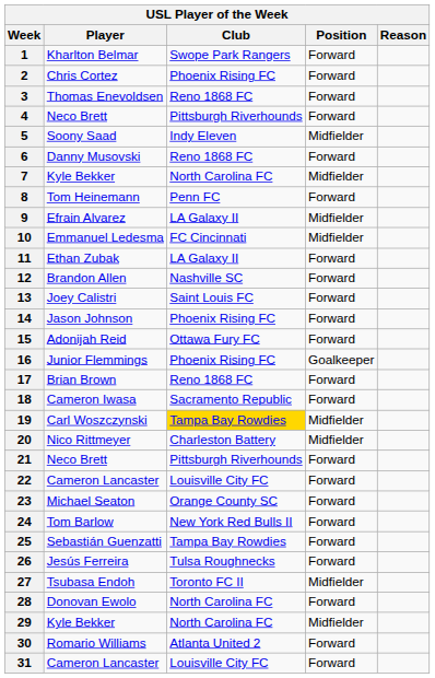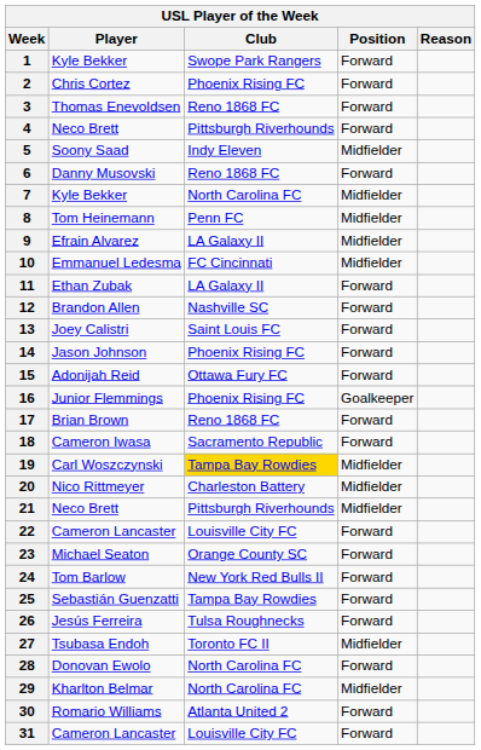 <table class="wikitable">
 <tr>
 <th colspan=5>USL Player of the Week</th>
 </tr>
 <tr>
 <th>Week</th>
 <th>Player</th>
 <th>Club</th>
 <th>Position</th>
 <th>Reason</th>
 </tr>
 <tr>
 <th>1</th>
-<td> <a href='#'>Kharlton Belmar</a></td>
+<td> <a href='#'>Kyle Bekker</a></td>
 <td><a href='#'>Swope Park Rangers</a></td>
 <td>Forward</td>
 <td></td>
 </tr>
 <tr>
 <th>2</th>
 <td> <a href='#'>Chris Cortez</a></td>
 <td><a href='#'>Phoenix Rising FC</a></td>
 <td>Forward</td>
 <td></td>
 </tr>
 <tr>
 <th>3</th>
 <td> <a href='#'>Thomas Enevoldsen</a></td>
 <td><a href='#'>Reno 1868 FC</a></td>
 <td>Forward</td>
 <td></td>
 </tr>
 <tr>
 <th>4</th>
 <td> <a href='#'>Neco Brett</a></td>
 <td><a href='#'>Pittsburgh Riverhounds</a></td>
 <td>Forward</td>
 <td></td>
 </tr>
 <tr>
 <th>5</th>
 <td> <a href='#'>Soony Saad</a></td>
 <td><a href='#'>Indy Eleven</a></td>
 <td>Midfielder</td>
 <td></td>
 </tr>
 <tr>
 <th>6</th>
 <td> <a href='#'>Danny Musovski</a></td>
 <td><a href='#'>Reno 1868 FC</a></td>
 <td>Forward</td>
 <td></td>
 </tr>
 <tr>
 <th>7</th>
 <td> <a href='#'>Kyle Bekker</a></td>
 <td><a href='#'>North Carolina FC</a></td>
 <td>Midfielder</td>
 <td></td>
 </tr>
 <tr>
 <th>8</th>
 <td> <a href='#'>Tom Heinemann</a></td>
 <td><a href='#'>Penn FC</a></td>
-<td>Forward</td>
+<td>Midfielder</td>
 <td></td>
 </tr>
 <tr>
 <th>9</th>
 <td> <a href='#'>Efrain Alvarez</a></td>
 <td><a href='#'>LA Galaxy II</a></td>
 <td>Midfielder</td>
 <td></td>
 </tr>
 <tr>
 <th>10</th>
 <td> <a href='#'>Emmanuel Ledesma</a></td>
 <td><a href='#'>FC Cincinnati</a></td>
 <td>Midfielder</td>
 <td></td>
 </tr>
 <tr>
 <th>11</th>
 <td> <a href='#'>Ethan Zubak</a></td>
 <td><a href='#'>LA Galaxy II</a></td>
 <td>Forward</td>
 <td></td>
 </tr>
 <tr>
 <th>12</th>
 <td> <a href='#'>Brandon Allen</a></td>
 <td><a href='#'>Nashville SC</a></td>
 <td>Forward</td>
 <td></td>
 </tr>
 <tr>
 <th>13</th>
 <td> <a href='#'>Joey Calistri</a></td>
 <td><a href='#'>Saint Louis FC</a></td>
 <td>Forward</td>
 <td></td>
 </tr>
 <tr>
 <th>14</th>
 <td> <a href='#'>Jason Johnson</a></td>
 <td><a href='#'>Phoenix Rising FC</a></td>
 <td>Forward</td>
 <td></td>
 </tr>
 <tr>
 <th>15</th>
 <td> <a href='#'>Adonijah Reid</a></td>
 <td><a href='#'>Ottawa Fury FC</a></td>
 <td>Forward</td>
 <td></td>
 </tr>
 <tr>
 <th>16</th>
 <td> <a href='#'>Junior Flemmings</a></td>
 <td><a href='#'>Phoenix Rising FC</a></td>
 <td>Goalkeeper</td>
 <td></td>
 </tr>
 <tr>
 <th>17</th>
 <td> <a href='#'>Brian Brown</a></td>
 <td><a href='#'>Reno 1868 FC</a></td>
 <td>Forward</td>
 <td></td>
 </tr>
 <tr>
 <th>18</th>
 <td> <a href='#'>Cameron Iwasa</a></td>
 <td><a href='#'>Sacramento Republic</a></td>
 <td>Forward</td>
 <td></td>
 </tr>
 <tr>
 <th>19</th>
 <td> <a href='#'>Carl Woszczynski</a></td>
 <td style="background: gold;"><a href='#'>Tampa Bay Rowdies</a></td>
 <td>Midfielder</td>
 <td></td>
 </tr>
 <tr>
 <th>20</th>
 <td> <a href='#'>Nico Rittmeyer</a></td>
 <td><a href='#'>Charleston Battery</a></td>
 <td>Midfielder</td>
 <td></td>
 </tr>
 <tr>
 <th>21</th>
 <td> <a href='#'>Neco Brett</a></td>
 <td><a href='#'>Pittsburgh Riverhounds</a></td>
-<td>Forward</td>
+<td>Midfielder</td>
 <td></td>
 </tr>
 <tr>
 <th>22</th>
 <td> <a href='#'>Cameron Lancaster</a></td>
 <td><a href='#'>Louisville City FC</a></td>
 <td>Forward</td>
 <td></td>
 </tr>
 <tr>
 <th>23</th>
 <td> <a href='#'>Michael Seaton</a></td>
 <td><a href='#'>Orange County SC</a></td>
 <td>Forward</td>
 <td></td>
 </tr>
 <tr>
 <th>24</th>
 <td> <a href='#'>Tom Barlow</a></td>
 <td><a href='#'>New York Red Bulls II</a></td>
 <td>Forward</td>
 <td></td>
 </tr>
 <tr>
 <th>25</th>
 <td> <a href='#'>Sebastián Guenzatti</a></td>
 <td><a href='#'>Tampa Bay Rowdies</a></td>
 <td>Forward</td>
 <td></td>
 </tr>
 <tr>
 <th>26</th>
 <td> <a href='#'>Jesús Ferreira</a></td>
 <td><a href='#'>Tulsa Roughnecks</a></td>
 <td>Forward</td>
 <td></td>
 </tr>
 <tr>
 <th>27</th>
 <td> <a href='#'>Tsubasa Endoh</a></td>
 <td><a href='#'>Toronto FC II</a></td>
 <td>Midfielder</td>
 <td></td>
 </tr>
 <tr>
 <th>28</th>
 <td> <a href='#'>Donovan Ewolo</a></td>
 <td><a href='#'>North Carolina FC</a></td>
 <td>Forward</td>
 <td></td>
 </tr>
 <tr>
 <th>29</th>
-<td> <a href='#'>Kyle Bekker</a></td>
+<td> <a href='#'>Kharlton Belmar</a></td>
 <td><a href='#'>North Carolina FC</a></td>
 <td>Midfielder</td>
 <td></td>
 </tr>
 <tr>
 <th>30</th>
 <td> <a href='#'>Romario Williams</a></td>
 <td><a href='#'>Atlanta United 2</a></td>
 <td>Forward</td>
 <td></td>
 </tr>
 <tr>
 <th>31</th>
 <td> <a href='#'>Cameron Lancaster</a></td>
 <td><a href='#'>Louisville City FC</a></td>
 <td>Forward</td>
 <td></td>
 </tr>
 </table>
